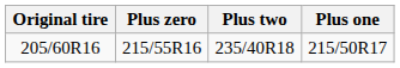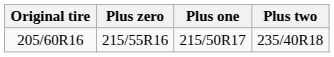 <table class="wikitable" style="text-align:center; width: 350px;">
 <tr>
 <th>Original tire</th>
 <th>Plus zero</th>
+<th>Plus one</th>
 <th>Plus two</th>
-<th>Plus one</th>
 </tr>
 <tr>
 <td>205/60R16</td>
 <td>215/55R16</td>
+<td>215/50R17</td>
 <td>235/40R18</td>
-<td>215/50R17</td>
 </tr>
 </table>
